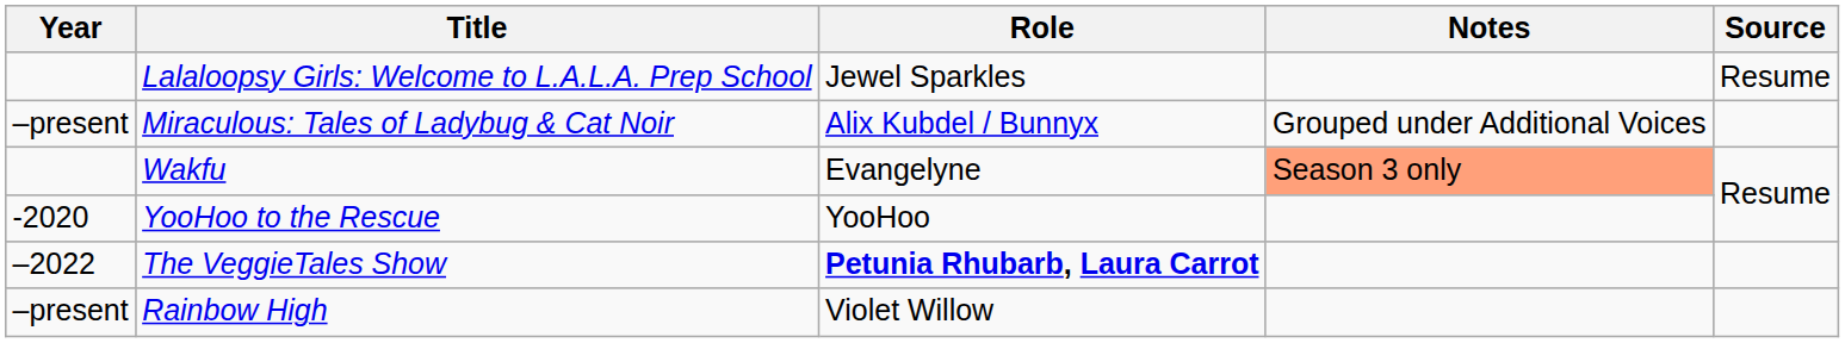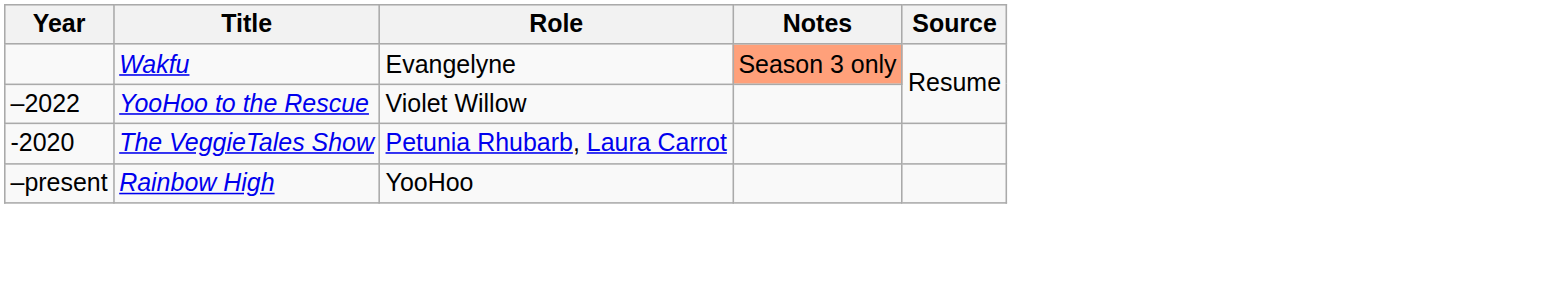 <table class="wikitable sortable">
 <tr>
 <th>Year</th>
 <th>Title</th>
 <th>Role</th>
 <th>Notes</th>
 <th>Source</th>
 </tr>
 <tr>
 <td></td>
-<td><em><a href='#'>Lalaloopsy Girls: Welcome to L.A.L.A. Prep School</a></em></td>
-<td>Jewel Sparkles</td>
-<td></td>
-<td>Resume</td>
-</tr>
-<tr>
-<td>–present</td>
-<td><em><a href='#'>Miraculous: Tales of Ladybug & Cat Noir</a></em></td>
-<td><a href='#'>Alix Kubdel / Bunnyx</a></td>
-<td>Grouped under Additional Voices</td>
-<td></td>
-</tr>
-<tr>
-<td></td>
 <td><em><a href='#'>Wakfu</a></em></td>
 <td>Evangelyne</td>
 <td style="background: lightsalmon;">Season 3 only</td>
 <td rowspan="2">Resume</td>
 </tr>
 <tr>
-<td>-2020</td>
+<td>–2022</td>
 <td><em><a href='#'>YooHoo to the Rescue</a></em></td>
-<td>YooHoo</td>
+<td>Violet Willow</td>
 <td></td>
 </tr>
 <tr>
-<td>–2022</td>
+<td>-2020</td>
 <td><em><a href='#'>The VeggieTales Show</a></em></td>
-<td><strong><a href='#'>Petunia Rhubarb</a>, <a href='#'>Laura Carrot</a></strong></td>
+<td><a href='#'>Petunia Rhubarb</a>, <a href='#'>Laura Carrot</a></td>
 <td></td>
 <td></td>
 </tr>
 <tr>
 <td>–present</td>
 <td><em><a href='#'>Rainbow High</a></em></td>
-<td>Violet Willow</td>
+<td>YooHoo</td>
 <td></td>
 <td></td>
 </tr>
 </table>
